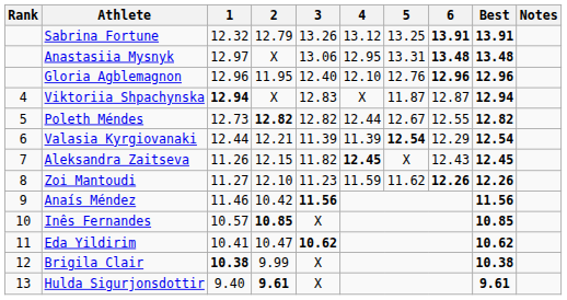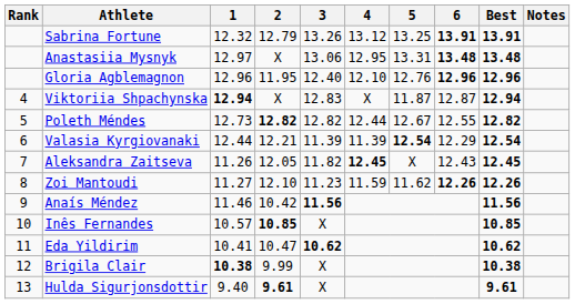 <table class="wikitable sortable" style="text-align:center">
 <tr>
 <th>Rank</th>
 <th>Athlete</th>
 <th>1</th>
 <th>2</th>
 <th>3</th>
 <th>4</th>
 <th>5</th>
 <th>6</th>
 <th>Best</th>
 <th>Notes</th>
 </tr>
 <tr>
 <td></td>
 <td style="text-align:left"><a href='#'>Sabrina Fortune</a><br></td>
 <td>12.32</td>
 <td>12.79</td>
 <td>13.26</td>
 <td>13.12</td>
 <td>13.25</td>
 <td><strong>13.91</strong></td>
 <td><strong>13.91</strong></td>
 <td></td>
 </tr>
 <tr>
 <td></td>
 <td style="text-align:left"><a href='#'>Anastasiia Mysnyk</a><br></td>
 <td>12.97</td>
 <td>X</td>
 <td>13.06</td>
 <td>12.95</td>
 <td>13.31</td>
 <td><strong>13.48</strong></td>
 <td><strong>13.48</strong></td>
 <td></td>
 </tr>
 <tr>
 <td></td>
 <td style="text-align:left"><a href='#'>Gloria Agblemagnon</a><br></td>
 <td>12.96</td>
 <td>11.95</td>
 <td>12.40</td>
 <td>12.10</td>
 <td>12.76</td>
 <td><strong>12.96</strong></td>
 <td><strong>12.96</strong></td>
 <td></td>
 </tr>
 <tr>
 <td>4</td>
 <td style="text-align:left"><a href='#'>Viktoriia Shpachynska</a><br></td>
 <td><strong>12.94</strong></td>
 <td>X</td>
 <td>12.83</td>
 <td>X</td>
 <td>11.87</td>
 <td>12.87</td>
 <td><strong>12.94</strong></td>
 <td></td>
 </tr>
 <tr>
 <td>5</td>
 <td style="text-align:left"><a href='#'>Poleth Méndes</a><br></td>
 <td>12.73</td>
 <td><strong>12.82</strong></td>
 <td>12.82</td>
 <td>12.44</td>
 <td>12.67</td>
 <td>12.55</td>
 <td><strong>12.82</strong></td>
 <td></td>
 </tr>
 <tr>
 <td>6</td>
 <td style="text-align:left"><a href='#'>Valasia Kyrgiovanaki</a><br></td>
 <td>12.44</td>
 <td>12.21</td>
 <td>11.39</td>
 <td>11.39</td>
 <td><strong>12.54</strong></td>
 <td>12.29</td>
 <td><strong>12.54</strong></td>
 <td></td>
 </tr>
 <tr>
 <td>7</td>
 <td style="text-align:left"><a href='#'>Aleksandra Zaitseva</a><br></td>
 <td>11.26</td>
-<td>12.15</td>
+<td>12.05</td>
 <td>11.82</td>
 <td><strong>12.45</strong></td>
 <td>X</td>
 <td>12.43</td>
 <td><strong>12.45</strong></td>
 <td></td>
 </tr>
 <tr>
 <td>8</td>
 <td style="text-align:left"><a href='#'>Zoi Mantoudi</a><br></td>
 <td>11.27</td>
 <td>12.10</td>
 <td>11.23</td>
 <td>11.59</td>
 <td>11.62</td>
 <td><strong>12.26</strong></td>
 <td><strong>12.26</strong></td>
 <td></td>
 </tr>
 <tr>
 <td>9</td>
 <td style="text-align:left"><a href='#'>Anaís Méndez</a><br></td>
 <td>11.46</td>
 <td>10.42</td>
 <td><strong>11.56</strong></td>
 <td colspan=3></td>
 <td><strong>11.56</strong></td>
 <td></td>
 </tr>
 <tr>
 <td>10</td>
 <td style="text-align:left"><a href='#'>Inês Fernandes</a><br></td>
 <td>10.57</td>
 <td><strong>10.85</strong></td>
 <td>X</td>
 <td colspan=3></td>
 <td><strong>10.85</strong></td>
 <td></td>
 </tr>
 <tr>
 <td>11</td>
 <td style="text-align:left"><a href='#'>Eda Yildirim</a><br></td>
 <td>10.41</td>
 <td>10.47</td>
 <td><strong>10.62</strong></td>
 <td colspan=3></td>
 <td><strong>10.62</strong></td>
 <td></td>
 </tr>
 <tr>
 <td>12</td>
 <td style="text-align:left"><a href='#'>Brigila Clair</a><br></td>
 <td><strong>10.38</strong></td>
 <td>9.99</td>
 <td>X</td>
 <td colspan=3></td>
 <td><strong>10.38</strong></td>
 <td></td>
 </tr>
 <tr>
 <td>13</td>
 <td style="text-align:left"><a href='#'>Hulda Sigurjonsdottir</a><br></td>
 <td>9.40</td>
 <td><strong>9.61</strong></td>
 <td>X</td>
 <td colspan=3></td>
 <td><strong>9.61</strong></td>
 <td></td>
 </tr>
 </table>
